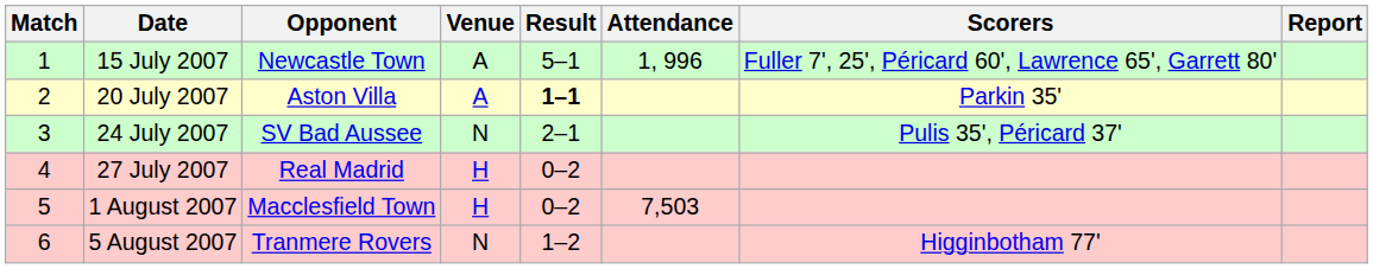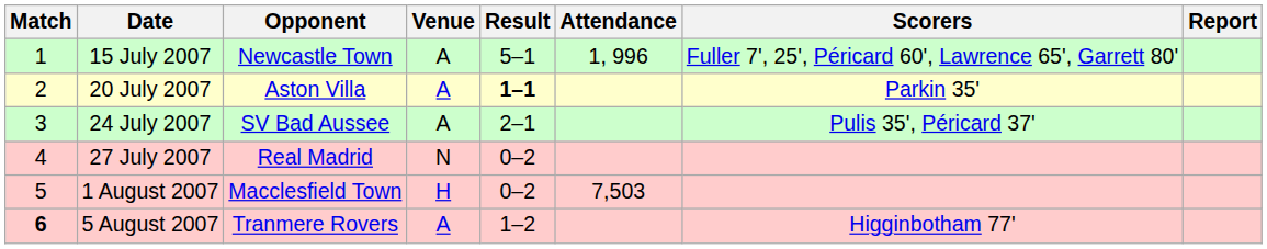 <table class="wikitable" style="font-size:100%; text-align:center">
 <tr>
 <th>Match</th>
 <th>Date</th>
 <th>Opponent</th>
 <th>Venue</th>
 <th>Result</th>
 <th>Attendance</th>
 <th>Scorers</th>
 <th>Report</th>
 </tr>
 <tr style="background: #CCFFCC;">
 <td>1</td>
 <td>15 July 2007</td>
 <td><a href='#'>Newcastle Town</a></td>
 <td>A</td>
 <td>5–1</td>
 <td>1, 996</td>
 <td><a href='#'>Fuller</a> 7', 25', <a href='#'>Péricard</a> 60', <a href='#'>Lawrence</a> 65', <a href='#'>Garrett</a> 80'</td>
 <td></td>
 </tr>
 <tr style="background: #FFFFCC;">
 <td>2</td>
 <td>20 July 2007</td>
 <td><a href='#'>Aston Villa</a></td>
 <td><a href='#'>A</a></td>
 <td><strong>1–1</strong></td>
 <td></td>
 <td><a href='#'>Parkin</a> 35'</td>
 <td></td>
 </tr>
 <tr style="background: #CCFFCC;">
 <td>3</td>
 <td>24 July 2007</td>
 <td><a href='#'>SV Bad Aussee</a></td>
-<td>N</td>
+<td>A</td>
 <td>2–1</td>
 <td></td>
 <td><a href='#'>Pulis</a> 35', <a href='#'>Péricard</a> 37'</td>
 <td></td>
 </tr>
 <tr style="background: #FFCCCC;">
 <td>4</td>
 <td>27 July 2007</td>
 <td><a href='#'>Real Madrid</a></td>
-<td><a href='#'>H</a></td>
+<td>N</td>
 <td>0–2</td>
 <td></td>
 <td></td>
 <td></td>
 </tr>
 <tr style="background: #FFCCCC;">
 <td>5</td>
 <td>1 August 2007</td>
 <td><a href='#'>Macclesfield Town</a></td>
 <td><a href='#'>H</a></td>
 <td>0–2</td>
 <td>7,503</td>
 <td></td>
 <td></td>
 </tr>
 <tr style="background: #FFCCCC;">
-<td>6</td>
+<td><strong>6</strong></td>
 <td>5 August 2007</td>
 <td><a href='#'>Tranmere Rovers</a></td>
-<td>N</td>
+<td><a href='#'>A</a></td>
 <td>1–2</td>
 <td></td>
 <td><a href='#'>Higginbotham</a> 77'</td>
 <td></td>
 </tr>
 </table>
